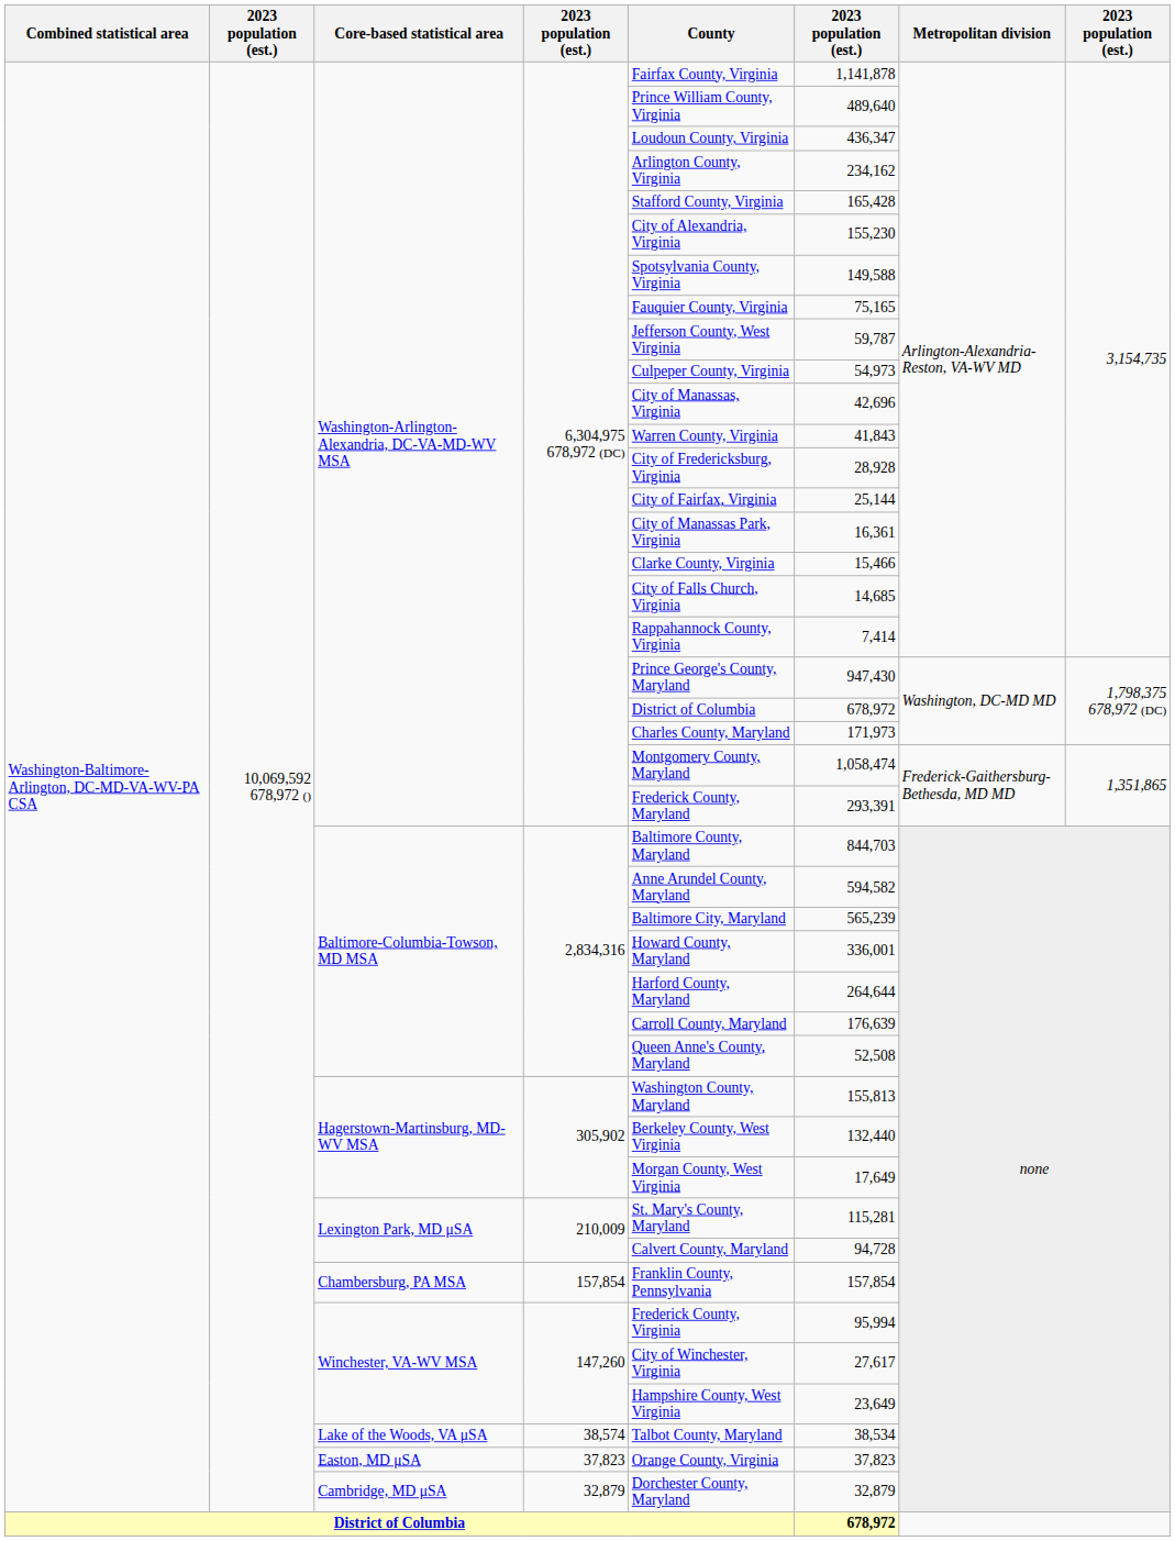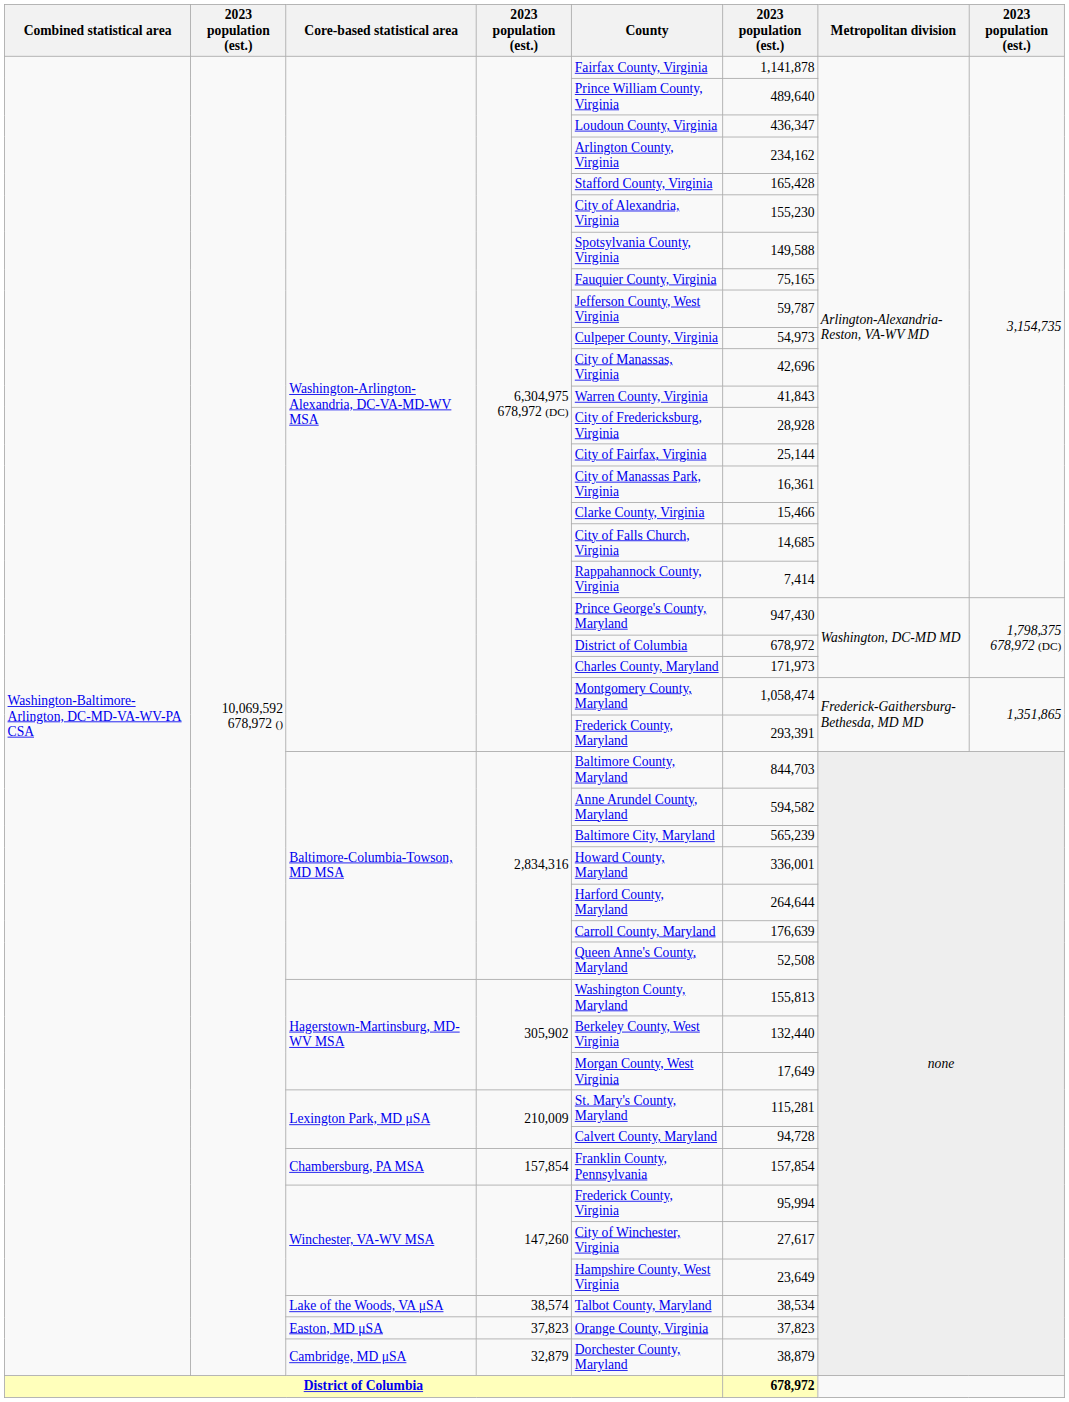 <table class=wikitable>
 <tr>
 <th>Combined statistical area</th>
 <th>2023 population (est.)</th>
 <th>Core-based statistical area</th>
 <th>2023 population (est.)</th>
 <th>County</th>
 <th>2023 population (est.)</th>
 <th>Metropolitan division</th>
 <th>2023 population (est.)</th>
 </tr>
 <tr>
 <td rowspan="42"><a href='#'><span>Washington-Baltimore-Arlington, DC-MD-VA-WV-PA CSA</span></a></td>
 <td rowspan="42" align="right"><span>10,069,592</span><br>678,972 <small>()</small></td>
 <td rowspan="23"><a href='#'><span>Washington-Arlington-Alexandria, DC-VA-MD-WV MSA</span></a></td>
 <td rowspan="23" align="right"><span>6,304,975</span><br>678,972 <small>(DC)</small></td>
 <td><a href='#'><span>Fairfax County, Virginia</span></a></td>
 <td align=right><span>1,141,878</span></td>
 <td rowspan="18"><span><em>Arlington-Alexandria-Reston, VA-WV MD</em></span></td>
 <td rowspan="18" align=right><span><em>3,154,735</em></span></td>
 </tr>
 <tr>
 <td><a href='#'><span>Prince William County, Virginia</span></a></td>
 <td align=right><span>489,640</span></td>
 </tr>
 <tr>
 <td><a href='#'><span>Loudoun County, Virginia</span></a></td>
 <td align=right><span>436,347</span></td>
 </tr>
 <tr>
 <td><a href='#'><span>Arlington County, Virginia</span></a></td>
 <td align=right><span>234,162</span></td>
 </tr>
 <tr>
 <td><a href='#'><span>Stafford County, Virginia</span></a></td>
 <td align=right><span>165,428</span></td>
 </tr>
 <tr>
 <td><a href='#'><span>City of Alexandria, Virginia</span></a></td>
 <td align=right><span>155,230</span></td>
 </tr>
 <tr>
 <td><a href='#'><span>Spotsylvania County, Virginia</span></a></td>
 <td align=right><span>149,588</span></td>
 </tr>
 <tr>
 <td><a href='#'><span>Fauquier County, Virginia</span></a></td>
 <td align=right><span>75,165</span></td>
 </tr>
 <tr>
 <td><a href='#'><span>Jefferson County, West Virginia</span></a></td>
 <td align=right><span>59,787</span></td>
 </tr>
 <tr>
 <td><a href='#'><span>Culpeper County, Virginia</span></a></td>
 <td align=right><span>54,973</span></td>
 </tr>
 <tr>
 <td><a href='#'><span>City of Manassas, Virginia</span></a></td>
 <td align=right><span>42,696</span></td>
 </tr>
 <tr>
 <td><a href='#'><span>Warren County, Virginia</span></a></td>
 <td align=right><span>41,843</span></td>
 </tr>
 <tr>
 <td><a href='#'><span>City of Fredericksburg, Virginia</span></a></td>
 <td align=right><span>28,928</span></td>
 </tr>
 <tr>
 <td><a href='#'><span>City of Fairfax, Virginia</span></a></td>
 <td align=right><span>25,144</span></td>
 </tr>
 <tr>
 <td><a href='#'><span>City of Manassas Park, Virginia</span></a></td>
 <td align=right><span>16,361</span></td>
 </tr>
 <tr>
 <td><a href='#'><span>Clarke County, Virginia</span></a></td>
 <td align=right><span>15,466</span></td>
 </tr>
 <tr>
 <td><a href='#'><span>City of Falls Church, Virginia</span></a></td>
 <td align=right><span>14,685</span></td>
 </tr>
 <tr>
 <td><a href='#'><span>Rappahannock County, Virginia</span></a></td>
 <td align=right><span>7,414</span></td>
 </tr>
 <tr>
 <td><a href='#'><span>Prince George's County, Maryland</span></a></td>
 <td align=right><span>947,430</span></td>
 <td rowspan="3"><span><em>Washington, DC-MD MD</em></span></td>
 <td rowspan="3" align=right><span><em>1,798,375</em></span><br><em>678,972</em> <small>(DC)</small></td>
 </tr>
 <tr>
 <td><a href='#'>District&nbsp;of&nbsp;Columbia</a></td>
 <td align=right>678,972</td>
 </tr>
 <tr>
 <td><a href='#'><span>Charles County, Maryland</span></a></td>
 <td align=right><span>171,973</span></td>
 </tr>
 <tr>
 <td><a href='#'><span>Montgomery County, Maryland</span></a></td>
 <td align=right><span>1,058,474</span></td>
 <td rowspan=2><span><em>Frederick-Gaithersburg-Bethesda, MD MD</em></span></td>
 <td rowspan=2 align=right><span><em>1,351,865</em></span></td>
 </tr>
 <tr>
 <td><a href='#'><span>Frederick County, Maryland</span></a></td>
 <td align=right><span>293,391</span></td>
 </tr>
 <tr>
 <td rowspan=7><a href='#'><span>Baltimore-Columbia-Towson, MD MSA</span></a></td>
 <td rowspan=7 align=right><span>2,834,316</span></td>
 <td><a href='#'><span>Baltimore County, Maryland</span></a></td>
 <td align=right><span>844,703</span></td>
 <td rowspan=19 colspan=2 align=center bgcolor=#EEEEEE><em>none</em></td>
 </tr>
 <tr>
 <td><a href='#'><span>Anne Arundel County, Maryland</span></a></td>
 <td align=right><span>594,582</span></td>
 </tr>
 <tr>
 <td><a href='#'><span>Baltimore City, Maryland</span></a></td>
 <td align=right><span>565,239</span></td>
 </tr>
 <tr>
 <td><a href='#'><span>Howard County, Maryland</span></a></td>
 <td align=right><span>336,001</span></td>
 </tr>
 <tr>
 <td><a href='#'><span>Harford County, Maryland</span></a></td>
 <td align=right><span>264,644</span></td>
 </tr>
 <tr>
 <td><a href='#'><span>Carroll County, Maryland</span></a></td>
 <td align=right><span>176,639</span></td>
 </tr>
 <tr>
 <td><a href='#'><span>Queen Anne's County, Maryland</span></a></td>
 <td align=right><span>52,508</span></td>
 </tr>
 <tr>
 <td rowspan=3><a href='#'><span>Hagerstown-Martinsburg, MD-WV MSA</span></a></td>
 <td rowspan=3 align=right><span>305,902</span></td>
 <td><a href='#'><span>Washington County, Maryland</span></a></td>
 <td align=right><span>155,813</span></td>
 </tr>
 <tr>
 <td><a href='#'><span>Berkeley County, West Virginia</span></a></td>
 <td align=right><span>132,440</span></td>
 </tr>
 <tr>
 <td><a href='#'><span>Morgan County, West Virginia</span></a></td>
 <td align=right><span>17,649</span></td>
 </tr>
 <tr>
 <td rowspan=2><a href='#'><span>Lexington Park, MD μSA</span></a></td>
 <td rowspan=2 align=right><span>210,009</span></td>
 <td><a href='#'><span>St. Mary's County, Maryland</span></a></td>
 <td align=right><span>115,281</span></td>
 </tr>
 <tr>
 <td><a href='#'><span>Calvert County, Maryland</span></a></td>
 <td align=right><span>94,728</span></td>
 </tr>
 <tr>
 <td><a href='#'><span>Chambersburg, PA MSA</span></a></td>
 <td align=right><span>157,854</span></td>
 <td><a href='#'><span>Franklin County, Pennsylvania</span></a></td>
 <td align=right><span>157,854</span></td>
 </tr>
 <tr>
 <td rowspan=3><a href='#'><span>Winchester, VA-WV MSA</span></a></td>
 <td rowspan=3 align=right><span>147,260</span></td>
 <td><a href='#'><span>Frederick County, Virginia</span></a></td>
 <td align=right><span>95,994</span></td>
 </tr>
 <tr>
 <td><a href='#'><span>City of Winchester, Virginia</span></a></td>
 <td align=right><span>27,617</span></td>
 </tr>
 <tr>
 <td><a href='#'><span>Hampshire County, West Virginia</span></a></td>
 <td align=right><span>23,649</span></td>
 </tr>
 <tr>
 <td rowspan=1><a href='#'><span>Lake of the Woods, VA μSA</span></a></td>
 <td rowspan=1 align=right><span>38,574</span></td>
 <td><a href='#'><span>Talbot County, Maryland</span></a></td>
 <td align=right><span>38,534</span></td>
 </tr>
 <tr>
 <td rowspan=1><a href='#'><span>Easton, MD μSA</span></a></td>
 <td rowspan=1 align=right><span>37,823</span></td>
 <td><a href='#'><span>Orange County, Virginia</span></a></td>
 <td align=right><span>37,823</span></td>
 </tr>
 <tr>
 <td rowspan=1><a href='#'><span>Cambridge, MD μSA</span></a></td>
 <td rowspan=1 align=right><span>32,879</span></td>
 <td><a href='#'><span>Dorchester County, Maryland</span></a></td>
-<td align=right><span>32,879</span></td>
+<td align=right><span>38,879</span></td>
 </tr>
 <tr style="font-weight:bold;" bgcolor=#FFFFBB>
 <td colspan=5 align=center><a href='#'>District of Columbia</a></td>
 <td align=right>678,972</td>
 </tr>
 </table>
